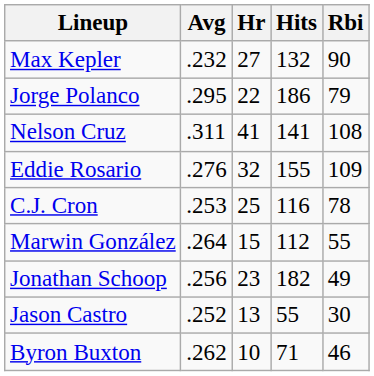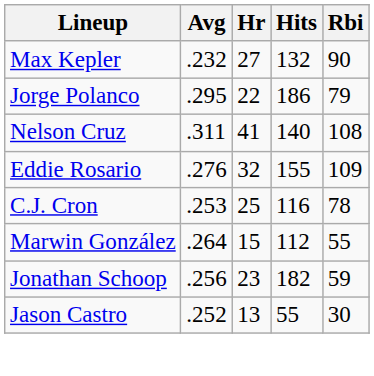 <table class="wikitable">
 <tr>
 <th>Lineup</th>
 <th>Avg</th>
 <th>Hr</th>
 <th>Hits</th>
 <th>Rbi</th>
 </tr>
 <tr>
 <td><a href='#'>Max Kepler</a></td>
 <td>.232</td>
 <td>27</td>
 <td>132</td>
 <td>90</td>
 </tr>
 <tr>
 <td><a href='#'>Jorge Polanco</a></td>
 <td>.295</td>
 <td>22</td>
 <td>186</td>
 <td>79</td>
 </tr>
 <tr>
 <td><a href='#'>Nelson Cruz</a></td>
 <td>.311</td>
 <td>41</td>
-<td>141</td>
+<td>140</td>
 <td>108</td>
 </tr>
 <tr>
 <td><a href='#'>Eddie Rosario</a></td>
 <td>.276</td>
 <td>32</td>
 <td>155</td>
 <td>109</td>
 </tr>
 <tr>
 <td><a href='#'>C.J. Cron</a></td>
 <td>.253</td>
 <td>25</td>
 <td>116</td>
 <td>78</td>
 </tr>
 <tr>
 <td><a href='#'>Marwin González</a></td>
 <td>.264</td>
 <td>15</td>
 <td>112</td>
 <td>55</td>
 </tr>
 <tr>
 <td><a href='#'>Jonathan Schoop</a></td>
 <td>.256</td>
 <td>23</td>
 <td>182</td>
-<td>49</td>
+<td>59</td>
 </tr>
 <tr>
 <td><a href='#'>Jason Castro</a></td>
 <td>.252</td>
 <td>13</td>
 <td>55</td>
 <td>30</td>
 </tr>
-<tr>
-<td><a href='#'>Byron Buxton</a></td>
-<td>.262</td>
-<td>10</td>
-<td>71</td>
-<td>46</td>
-</tr>
 </table>
